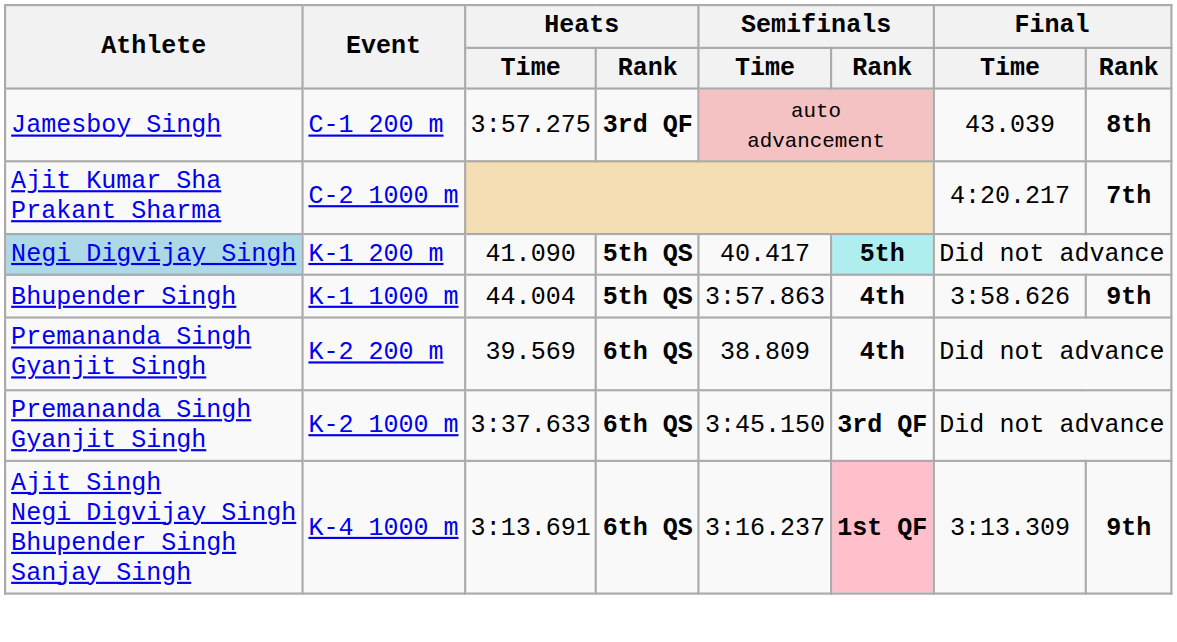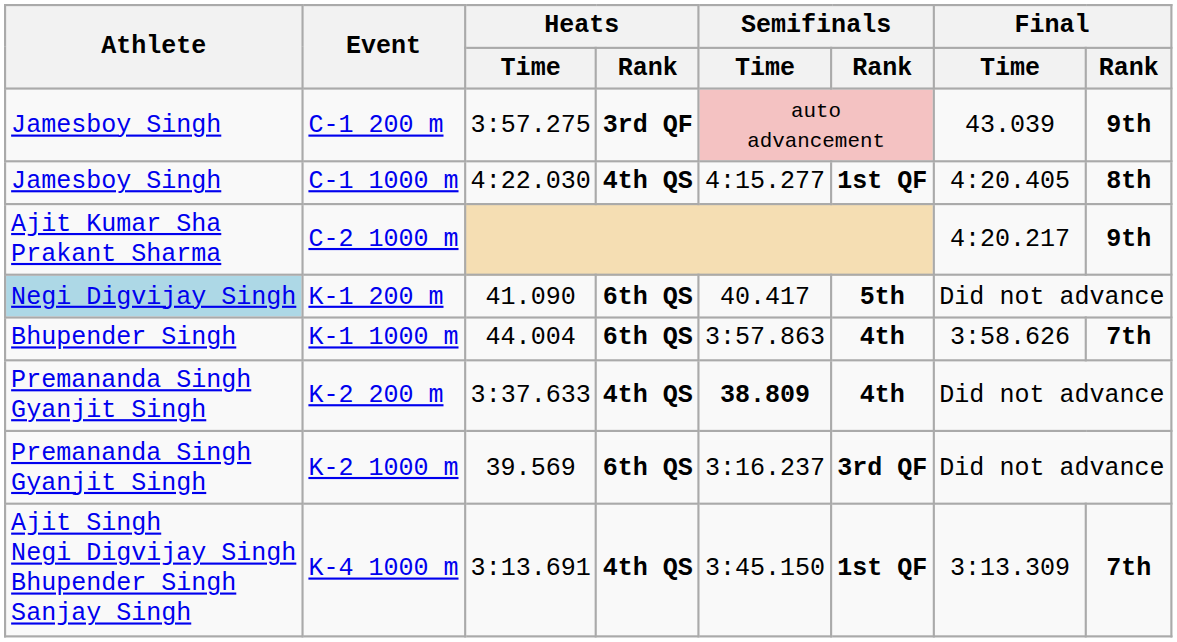 <table class=wikitable style="font-size:90%">
 <tr>
 <th rowspan=2>Athlete</th>
 <th rowspan=2>Event</th>
 <th colspan=2>Heats</th>
 <th colspan=2>Semifinals</th>
 <th colspan=2>Final</th>
 </tr>
 <tr>
 <th>Time</th>
 <th>Rank</th>
 <th>Time</th>
 <th>Rank</th>
 <th>Time</th>
 <th>Rank</th>
 </tr>
 <tr>
 <td><a href='#'>Jamesboy Singh</a></td>
 <td><a href='#'>C-1 200 m</a></td>
 <td align=center>3:57.275</td>
 <td align=center><strong>3rd QF</strong></td>
 <td colspan="2" style="text-align:center; background:#f4c2c2;"><small>auto<br>advancement</small></td>
 <td align=center>43.039</td>
+<td align=center><strong>9th</strong></td>
+</tr>
+<tr>
+<td><a href='#'>Jamesboy Singh</a></td>
+<td><a href='#'>C-1 1000 m</a></td>
+<td align=center>4:22.030</td>
+<td align=center><strong>4th QS</strong></td>
+<td align=center>4:15.277</td>
+<td align=center><strong>1st QF</strong></td>
+<td align=center>4:20.405</td>
 <td align=center><strong>8th</strong></td>
 </tr>
 <tr>
 <td><a href='#'>Ajit Kumar Sha</a><br><a href='#'>Prakant Sharma</a></td>
 <td><a href='#'>C-2 1000 m</a></td>
 <td style="background:wheat;" colspan=4></td>
 <td align=center>4:20.217</td>
-<td align=center><strong>7th</strong></td>
+<td align=center><strong>9th</strong></td>
 </tr>
 <tr>
 <td style="background: lightblue;"><a href='#'>Negi Digvijay Singh</a></td>
 <td><a href='#'>K-1 200 m</a></td>
 <td align=center>41.090</td>
-<td align=center><strong>5th QS</strong></td>
+<td align=center><strong>6th QS</strong></td>
 <td align=center>40.417</td>
-<td align=center style="background: paleturquoise;"><strong>5th</strong></td>
+<td align=center><strong>5th</strong></td>
 <td align=center colspan=2>Did not advance</td>
 </tr>
 <tr>
 <td><a href='#'>Bhupender Singh</a></td>
 <td><a href='#'>K-1 1000 m</a></td>
 <td align=center>44.004</td>
-<td align=center><strong>5th QS</strong></td>
+<td align=center><strong>6th QS</strong></td>
 <td align=center>3:57.863</td>
 <td align=center><strong>4th</strong></td>
 <td align=center>3:58.626</td>
-<td align=center><strong>9th</strong></td>
+<td align=center><strong>7th</strong></td>
 </tr>
 <tr>
 <td><a href='#'>Premananda Singh</a><br><a href='#'>Gyanjit Singh</a></td>
 <td><a href='#'>K-2 200 m</a></td>
-<td align=center>39.569</td>
-<td align=center><strong>6th QS</strong></td>
-<td align=center>38.809</td>
+<td align=center>3:37.633</td>
+<td align=center><strong>4th QS</strong></td>
+<td align=center><strong>38.809</strong></td>
 <td align=center><strong>4th</strong></td>
 <td align=center colspan=2>Did not advance</td>
 </tr>
 <tr>
 <td><a href='#'>Premananda Singh</a><br><a href='#'>Gyanjit Singh</a></td>
 <td><a href='#'>K-2 1000 m</a></td>
-<td align=center>3:37.633</td>
+<td align=center>39.569</td>
 <td align=center><strong>6th QS</strong></td>
-<td align=center>3:45.150</td>
+<td align=center>3:16.237</td>
 <td align=center><strong>3rd QF</strong></td>
 <td align=center colspan=2>Did not advance</td>
 </tr>
 <tr>
 <td><a href='#'>Ajit Singh</a><br><a href='#'>Negi Digvijay Singh</a><br><a href='#'>Bhupender Singh</a><br><a href='#'>Sanjay Singh</a></td>
 <td><a href='#'>K-4 1000 m</a></td>
 <td align=center>3:13.691</td>
-<td align=center><strong>6th QS</strong></td>
-<td align=center>3:16.237</td>
-<td align=center style="background: pink;"><strong>1st QF</strong></td>
+<td align=center><strong>4th QS</strong></td>
+<td align=center>3:45.150</td>
+<td align=center><strong>1st QF</strong></td>
 <td align=center>3:13.309</td>
-<td align=center><strong>9th</strong></td>
+<td align=center><strong>7th</strong></td>
 </tr>
 </table>
